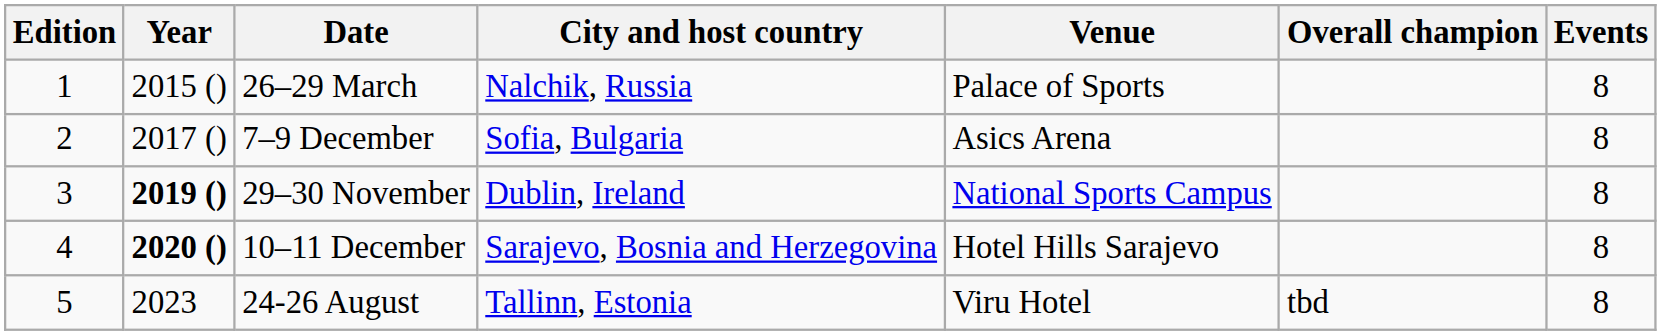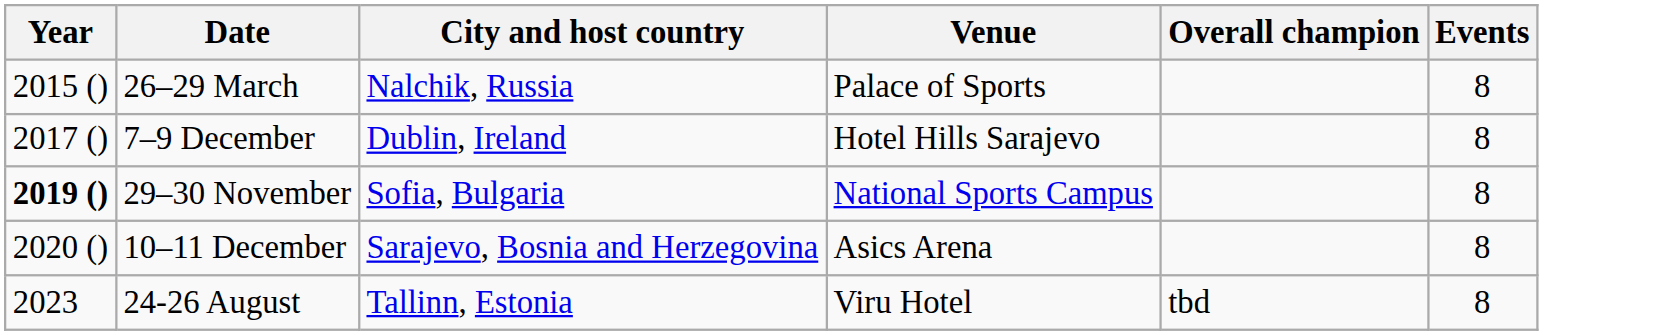 <table class="wikitable" style="font-size:90%">
 <tr>
-<th>Edition</th>
 <th>Year</th>
 <th>Date</th>
 <th>City and host country</th>
 <th>Venue</th>
 <th>Overall champion</th>
 <th>Events</th>
 </tr>
 <tr>
-<td align=center>1</td>
 <td>2015 ()</td>
 <td>26–29 March</td>
 <td> <a href='#'>Nalchik</a>, <a href='#'>Russia</a></td>
 <td>Palace of Sports</td>
 <td></td>
 <td align=center>8</td>
 </tr>
 <tr>
-<td align=center>2</td>
 <td>2017 ()</td>
 <td>7–9 December</td>
+<td> <a href='#'>Dublin</a>, <a href='#'>Ireland</a></td>
+<td>Hotel Hills Sarajevo</td>
+<td></td>
+<td align=center>8</td>
+</tr>
+<tr>
+<td><strong>2019 ()</strong></td>
+<td>29–30 November</td>
 <td> <a href='#'>Sofia</a>, <a href='#'>Bulgaria</a></td>
+<td><a href='#'>National Sports Campus</a></td>
+<td></td>
+<td align=center>8</td>
+</tr>
+<tr>
+<td>2020 ()</td>
+<td>10–11 December</td>
+<td> <a href='#'>Sarajevo</a>, <a href='#'>Bosnia and Herzegovina</a></td>
 <td>Asics Arena</td>
 <td></td>
 <td align=center>8</td>
 </tr>
 <tr>
-<td align=center>3</td>
-<td><strong>2019 ()</strong></td>
-<td>29–30 November</td>
-<td> <a href='#'>Dublin</a>, <a href='#'>Ireland</a></td>
-<td><a href='#'>National Sports Campus</a></td>
-<td></td>
-<td align=center>8</td>
-</tr>
-<tr>
-<td align=center>4</td>
-<td><strong>2020 ()</strong></td>
-<td>10–11 December</td>
-<td> <a href='#'>Sarajevo</a>, <a href='#'>Bosnia and Herzegovina</a></td>
-<td>Hotel Hills Sarajevo</td>
-<td></td>
-<td align=center>8</td>
-</tr>
-<tr>
-<td align=center>5</td>
 <td>2023</td>
 <td>24-26 August</td>
 <td> <a href='#'>Tallinn</a>, <a href='#'>Estonia</a></td>
 <td>Viru Hotel</td>
 <td>tbd</td>
 <td align=center>8</td>
 </tr>
 </table>
